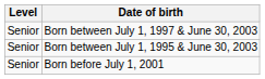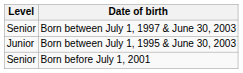 <table class="wikitable unsortable" style="text-align:left">
 <tr>
 <th scope="col">Level</th>
 <th scope="col">Date of birth</th>
 </tr>
 <tr>
 <td>Senior <em></em></td>
 <td>Born between July 1, 1997 & June 30, 2003</td>
 </tr>
 <tr>
-<td>Senior <em></em></td>
+<td>Junior <em></em></td>
 <td>Born between July 1, 1995 & June 30, 2003</td>
 </tr>
 <tr>
 <td>Senior <em></em></td>
 <td>Born before July 1, 2001</td>
 </tr>
 </table>
